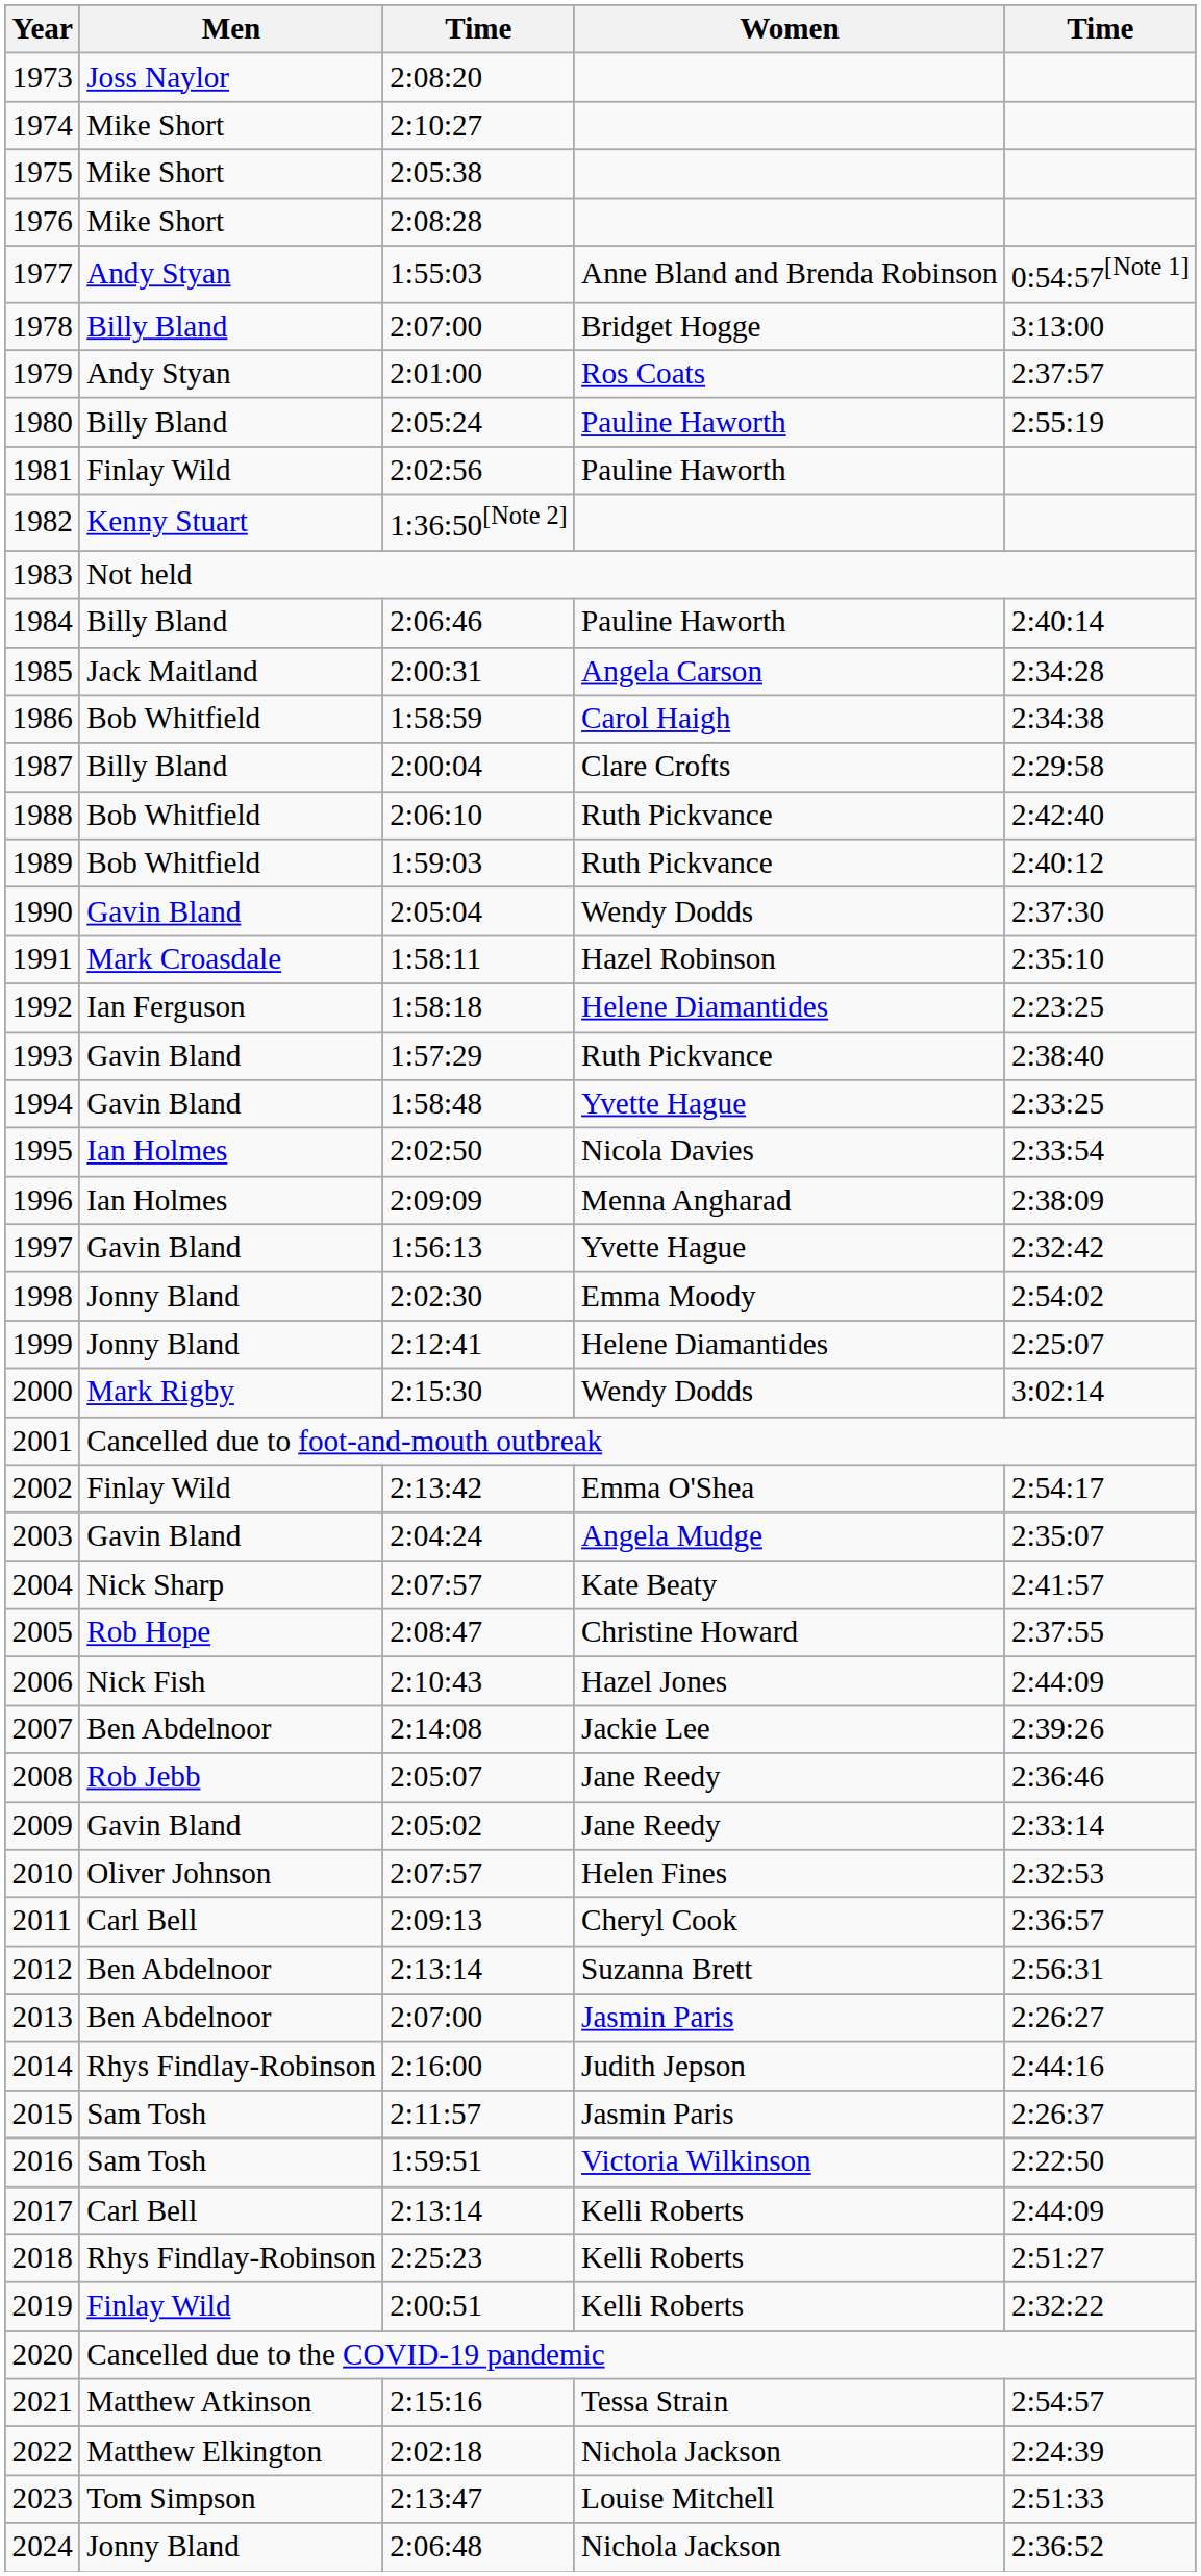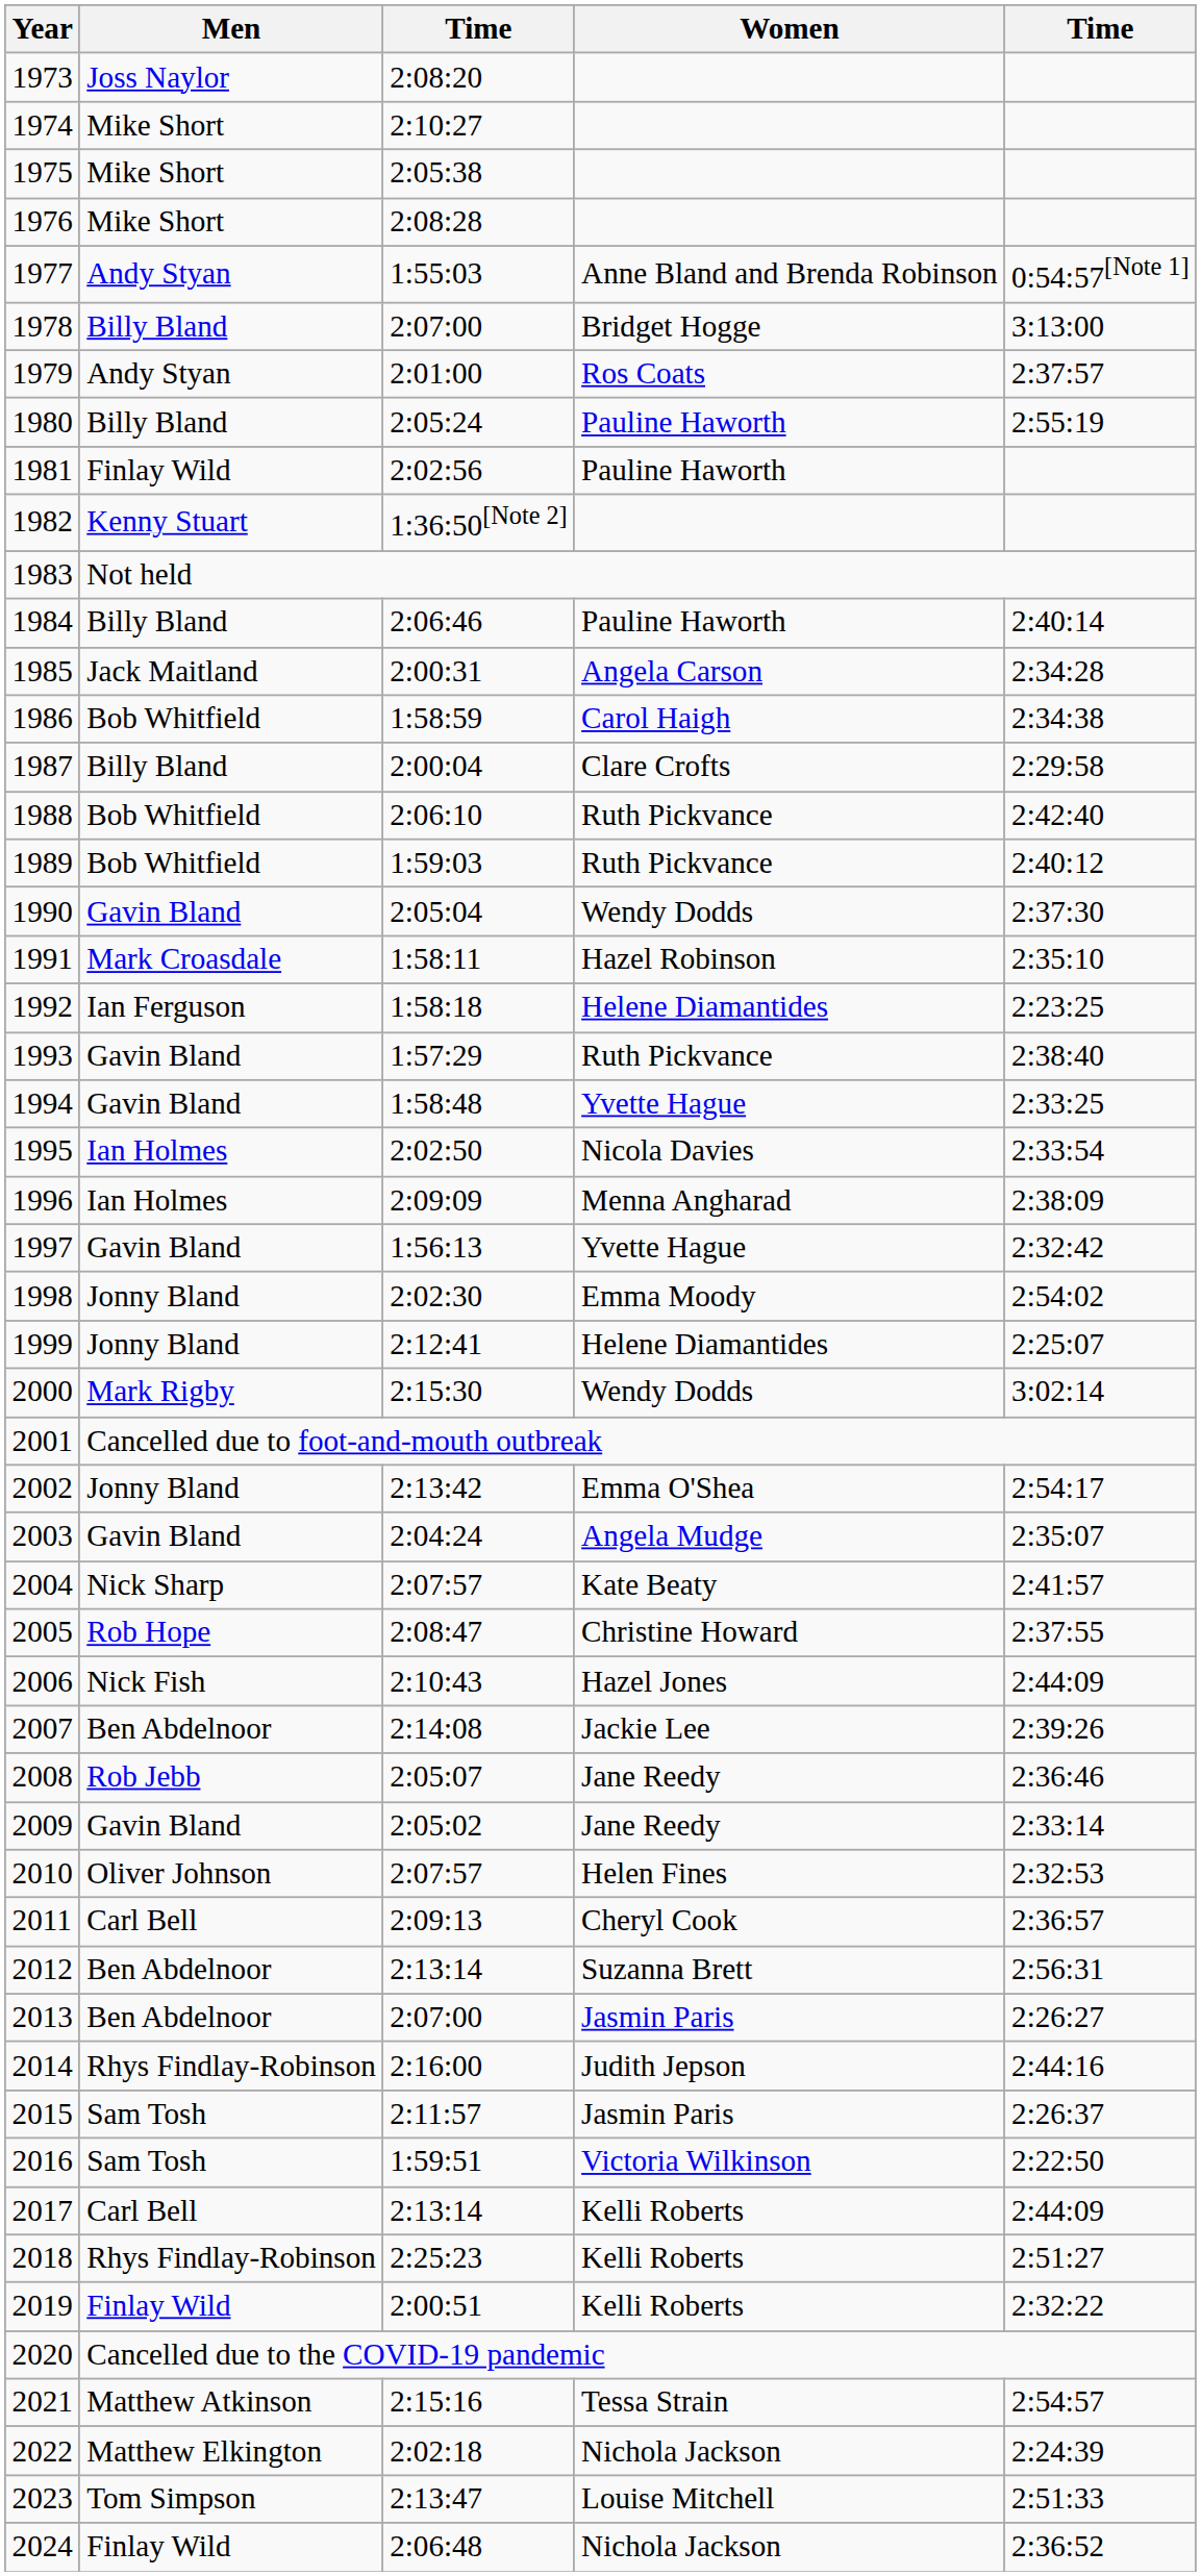 <table class="wikitable sortable">
 <tr>
 <th>Year</th>
 <th>Men</th>
 <th>Time</th>
 <th>Women</th>
 <th>Time</th>
 </tr>
 <tr>
 <td>1973</td>
 <td><a href='#'>Joss Naylor</a></td>
 <td>2:08:20</td>
 <td></td>
 <td></td>
 </tr>
 <tr>
 <td>1974</td>
 <td>Mike Short</td>
 <td>2:10:27</td>
 <td></td>
 <td></td>
 </tr>
 <tr>
 <td>1975</td>
 <td>Mike Short</td>
 <td>2:05:38</td>
 <td></td>
 <td></td>
 </tr>
 <tr>
 <td>1976</td>
 <td>Mike Short</td>
 <td>2:08:28</td>
 <td></td>
 <td></td>
 </tr>
 <tr>
 <td>1977</td>
 <td><a href='#'>Andy Styan</a></td>
 <td>1:55:03</td>
 <td>Anne Bland and Brenda Robinson</td>
 <td>0:54:57<sup>[Note 1]</sup></td>
 </tr>
 <tr>
 <td>1978</td>
 <td><a href='#'>Billy Bland</a></td>
 <td>2:07:00</td>
 <td>Bridget Hogge</td>
 <td>3:13:00</td>
 </tr>
 <tr>
 <td>1979</td>
 <td>Andy Styan</td>
 <td>2:01:00</td>
 <td><a href='#'>Ros Coats</a></td>
 <td>2:37:57</td>
 </tr>
 <tr>
 <td>1980</td>
 <td>Billy Bland</td>
 <td>2:05:24</td>
 <td><a href='#'>Pauline Haworth</a></td>
 <td>2:55:19</td>
 </tr>
 <tr>
 <td>1981</td>
 <td>Finlay Wild</td>
 <td>2:02:56</td>
 <td>Pauline Haworth</td>
 <td></td>
 </tr>
 <tr>
 <td>1982</td>
 <td><a href='#'>Kenny Stuart</a></td>
 <td>1:36:50<sup>[Note 2]</sup></td>
 <td></td>
 <td></td>
 </tr>
 <tr>
 <td>1983</td>
 <td colspan="4">Not held</td>
 </tr>
 <tr>
 <td>1984</td>
 <td>Billy Bland</td>
 <td>2:06:46</td>
 <td>Pauline Haworth</td>
 <td>2:40:14</td>
 </tr>
 <tr>
 <td>1985</td>
 <td>Jack Maitland</td>
 <td>2:00:31</td>
 <td><a href='#'>Angela Carson</a></td>
 <td>2:34:28</td>
 </tr>
 <tr>
 <td>1986</td>
 <td>Bob Whitfield</td>
 <td>1:58:59</td>
 <td><a href='#'>Carol Haigh</a></td>
 <td>2:34:38</td>
 </tr>
 <tr>
 <td>1987</td>
 <td>Billy Bland</td>
 <td>2:00:04</td>
 <td>Clare Crofts</td>
 <td>2:29:58</td>
 </tr>
 <tr>
 <td>1988</td>
 <td>Bob Whitfield</td>
 <td>2:06:10</td>
 <td>Ruth Pickvance</td>
 <td>2:42:40</td>
 </tr>
 <tr>
 <td>1989</td>
 <td>Bob Whitfield</td>
 <td>1:59:03</td>
 <td>Ruth Pickvance</td>
 <td>2:40:12</td>
 </tr>
 <tr>
 <td>1990</td>
 <td><a href='#'>Gavin Bland</a></td>
 <td>2:05:04</td>
 <td>Wendy Dodds</td>
 <td>2:37:30</td>
 </tr>
 <tr>
 <td>1991</td>
 <td><a href='#'>Mark Croasdale</a></td>
 <td>1:58:11</td>
 <td>Hazel Robinson</td>
 <td>2:35:10</td>
 </tr>
 <tr>
 <td>1992</td>
 <td>Ian Ferguson</td>
 <td>1:58:18</td>
 <td><a href='#'>Helene Diamantides</a></td>
 <td>2:23:25</td>
 </tr>
 <tr>
 <td>1993</td>
 <td>Gavin Bland</td>
 <td>1:57:29</td>
 <td>Ruth Pickvance</td>
 <td>2:38:40</td>
 </tr>
 <tr>
 <td>1994</td>
 <td>Gavin Bland</td>
 <td>1:58:48</td>
 <td><a href='#'>Yvette Hague</a></td>
 <td>2:33:25</td>
 </tr>
 <tr>
 <td>1995</td>
 <td><a href='#'>Ian Holmes</a></td>
 <td>2:02:50</td>
 <td>Nicola Davies</td>
 <td>2:33:54</td>
 </tr>
 <tr>
 <td>1996</td>
 <td>Ian Holmes</td>
 <td>2:09:09</td>
 <td>Menna Angharad</td>
 <td>2:38:09</td>
 </tr>
 <tr>
 <td>1997</td>
 <td>Gavin Bland</td>
 <td>1:56:13</td>
 <td>Yvette Hague</td>
 <td>2:32:42</td>
 </tr>
 <tr>
 <td>1998</td>
 <td>Jonny Bland</td>
 <td>2:02:30</td>
 <td>Emma Moody</td>
 <td>2:54:02</td>
 </tr>
 <tr>
 <td>1999</td>
 <td>Jonny Bland</td>
 <td>2:12:41</td>
 <td>Helene Diamantides</td>
 <td>2:25:07</td>
 </tr>
 <tr>
 <td>2000</td>
 <td><a href='#'>Mark Rigby</a></td>
 <td>2:15:30</td>
 <td>Wendy Dodds</td>
 <td>3:02:14</td>
 </tr>
 <tr>
 <td>2001</td>
 <td colspan="4">Cancelled due to <a href='#'>foot-and-mouth outbreak</a></td>
 </tr>
 <tr>
 <td>2002</td>
-<td>Finlay Wild</td>
+<td>Jonny Bland</td>
 <td>2:13:42</td>
 <td>Emma O'Shea</td>
 <td>2:54:17</td>
 </tr>
 <tr>
 <td>2003</td>
 <td>Gavin Bland</td>
 <td>2:04:24</td>
 <td><a href='#'>Angela Mudge</a></td>
 <td>2:35:07</td>
 </tr>
 <tr>
 <td>2004</td>
 <td>Nick Sharp</td>
 <td>2:07:57</td>
 <td>Kate Beaty</td>
 <td>2:41:57</td>
 </tr>
 <tr>
 <td>2005</td>
 <td><a href='#'>Rob Hope</a></td>
 <td>2:08:47</td>
 <td>Christine Howard</td>
 <td>2:37:55</td>
 </tr>
 <tr>
 <td>2006</td>
 <td>Nick Fish</td>
 <td>2:10:43</td>
 <td>Hazel Jones</td>
 <td>2:44:09</td>
 </tr>
 <tr>
 <td>2007</td>
 <td>Ben Abdelnoor</td>
 <td>2:14:08</td>
 <td>Jackie Lee</td>
 <td>2:39:26</td>
 </tr>
 <tr>
 <td>2008</td>
 <td><a href='#'>Rob Jebb</a></td>
 <td>2:05:07</td>
 <td>Jane Reedy</td>
 <td>2:36:46</td>
 </tr>
 <tr>
 <td>2009</td>
 <td>Gavin Bland</td>
 <td>2:05:02</td>
 <td>Jane Reedy</td>
 <td>2:33:14</td>
 </tr>
 <tr>
 <td>2010</td>
 <td>Oliver Johnson</td>
 <td>2:07:57</td>
 <td>Helen Fines</td>
 <td>2:32:53</td>
 </tr>
 <tr>
 <td>2011</td>
 <td>Carl Bell</td>
 <td>2:09:13</td>
 <td>Cheryl Cook</td>
 <td>2:36:57</td>
 </tr>
 <tr>
 <td>2012</td>
 <td>Ben Abdelnoor</td>
 <td>2:13:14</td>
 <td>Suzanna Brett</td>
 <td>2:56:31</td>
 </tr>
 <tr>
 <td>2013</td>
 <td>Ben Abdelnoor</td>
 <td>2:07:00</td>
 <td><a href='#'>Jasmin Paris</a></td>
 <td>2:26:27</td>
 </tr>
 <tr>
 <td>2014</td>
 <td>Rhys Findlay-Robinson</td>
 <td>2:16:00</td>
 <td>Judith Jepson</td>
 <td>2:44:16</td>
 </tr>
 <tr>
 <td>2015</td>
 <td>Sam Tosh</td>
 <td>2:11:57</td>
 <td>Jasmin Paris</td>
 <td>2:26:37</td>
 </tr>
 <tr>
 <td>2016</td>
 <td>Sam Tosh</td>
 <td>1:59:51</td>
 <td><a href='#'>Victoria Wilkinson</a></td>
 <td>2:22:50</td>
 </tr>
 <tr>
 <td>2017</td>
 <td>Carl Bell</td>
 <td>2:13:14</td>
 <td>Kelli Roberts</td>
 <td>2:44:09</td>
 </tr>
 <tr>
 <td>2018</td>
 <td>Rhys Findlay-Robinson</td>
 <td>2:25:23</td>
 <td>Kelli Roberts</td>
 <td>2:51:27</td>
 </tr>
 <tr>
 <td>2019</td>
 <td><a href='#'>Finlay Wild</a></td>
 <td>2:00:51</td>
 <td>Kelli Roberts</td>
 <td>2:32:22</td>
 </tr>
 <tr>
 <td>2020</td>
 <td colspan="4">Cancelled due to the <a href='#'>COVID-19 pandemic</a></td>
 </tr>
 <tr>
 <td>2021</td>
 <td>Matthew Atkinson</td>
 <td>2:15:16</td>
 <td>Tessa Strain</td>
 <td>2:54:57</td>
 </tr>
 <tr>
 <td>2022</td>
 <td>Matthew Elkington</td>
 <td>2:02:18</td>
 <td>Nichola Jackson</td>
 <td>2:24:39</td>
 </tr>
 <tr>
 <td>2023</td>
 <td>Tom Simpson</td>
 <td>2:13:47</td>
 <td>Louise Mitchell</td>
 <td>2:51:33</td>
 </tr>
 <tr>
 <td>2024</td>
-<td>Jonny Bland</td>
+<td>Finlay Wild</td>
 <td>2:06:48</td>
 <td>Nichola Jackson</td>
 <td>2:36:52</td>
 </tr>
 </table>
